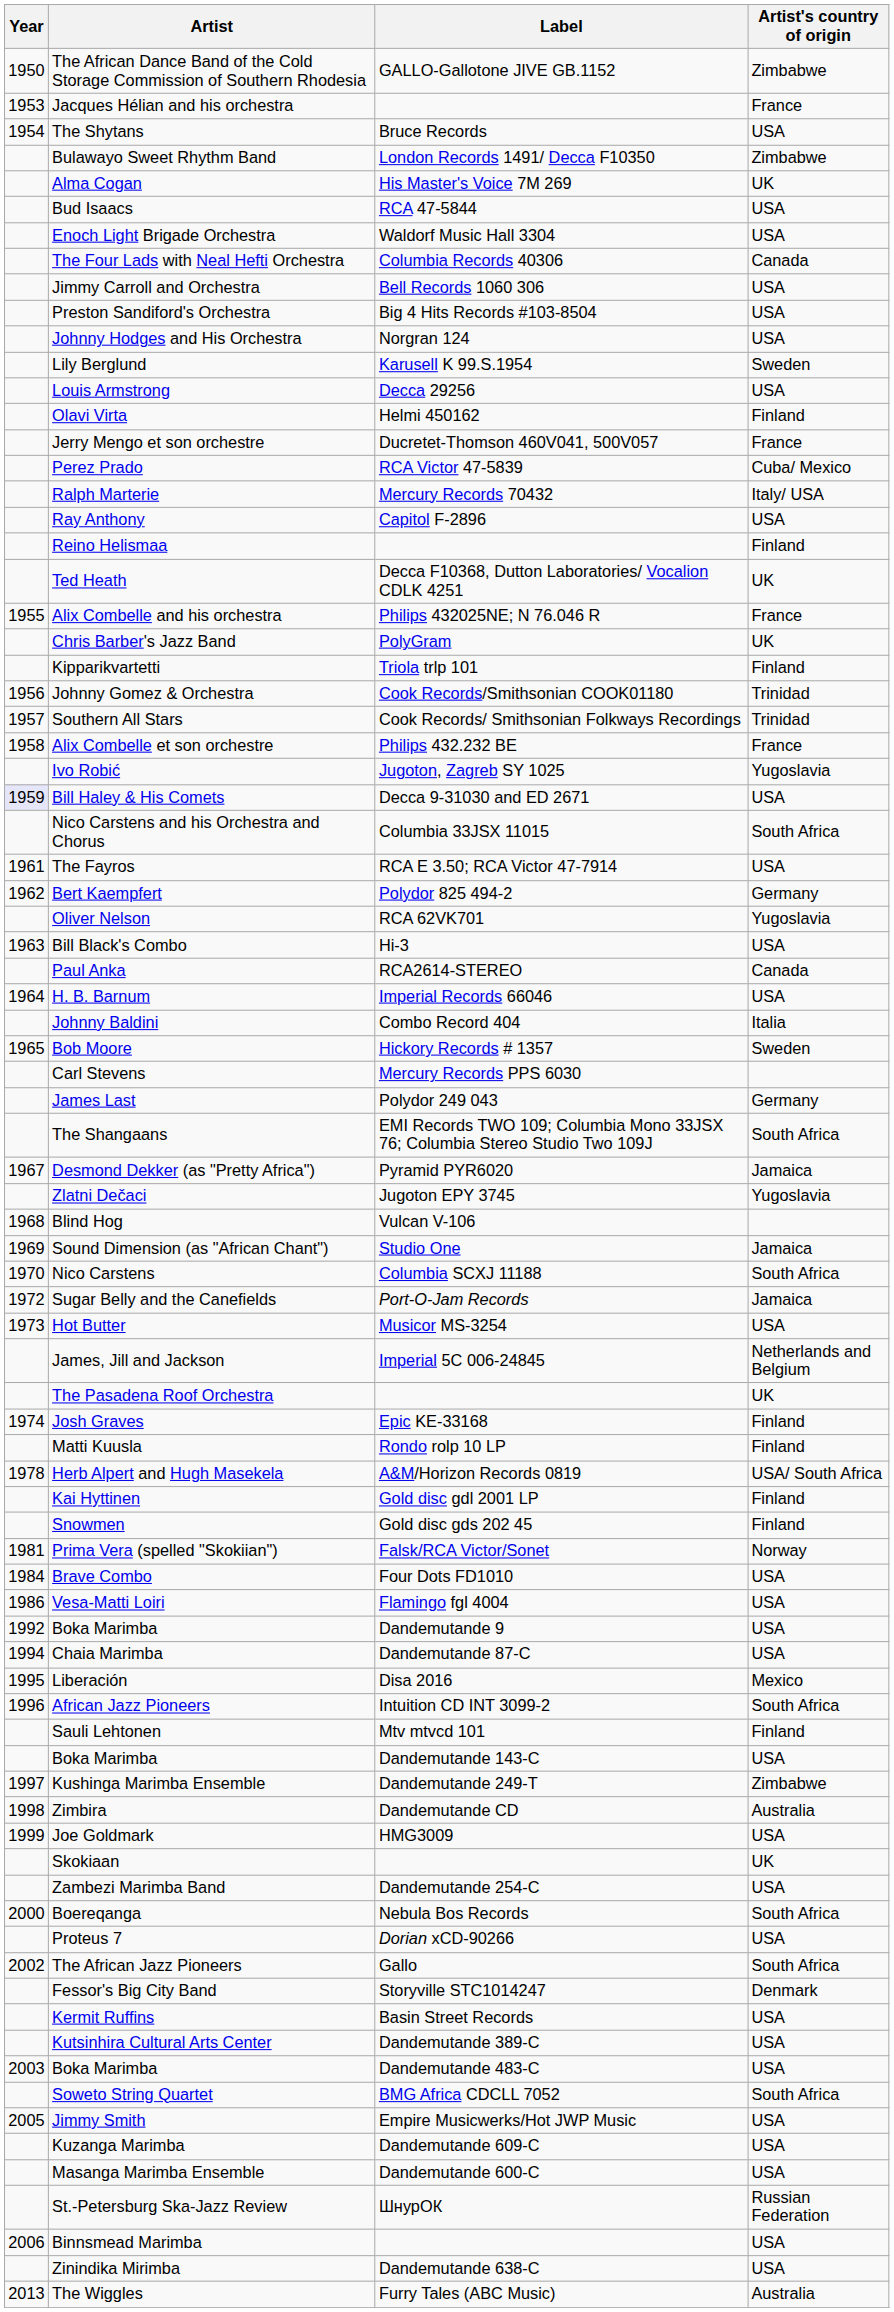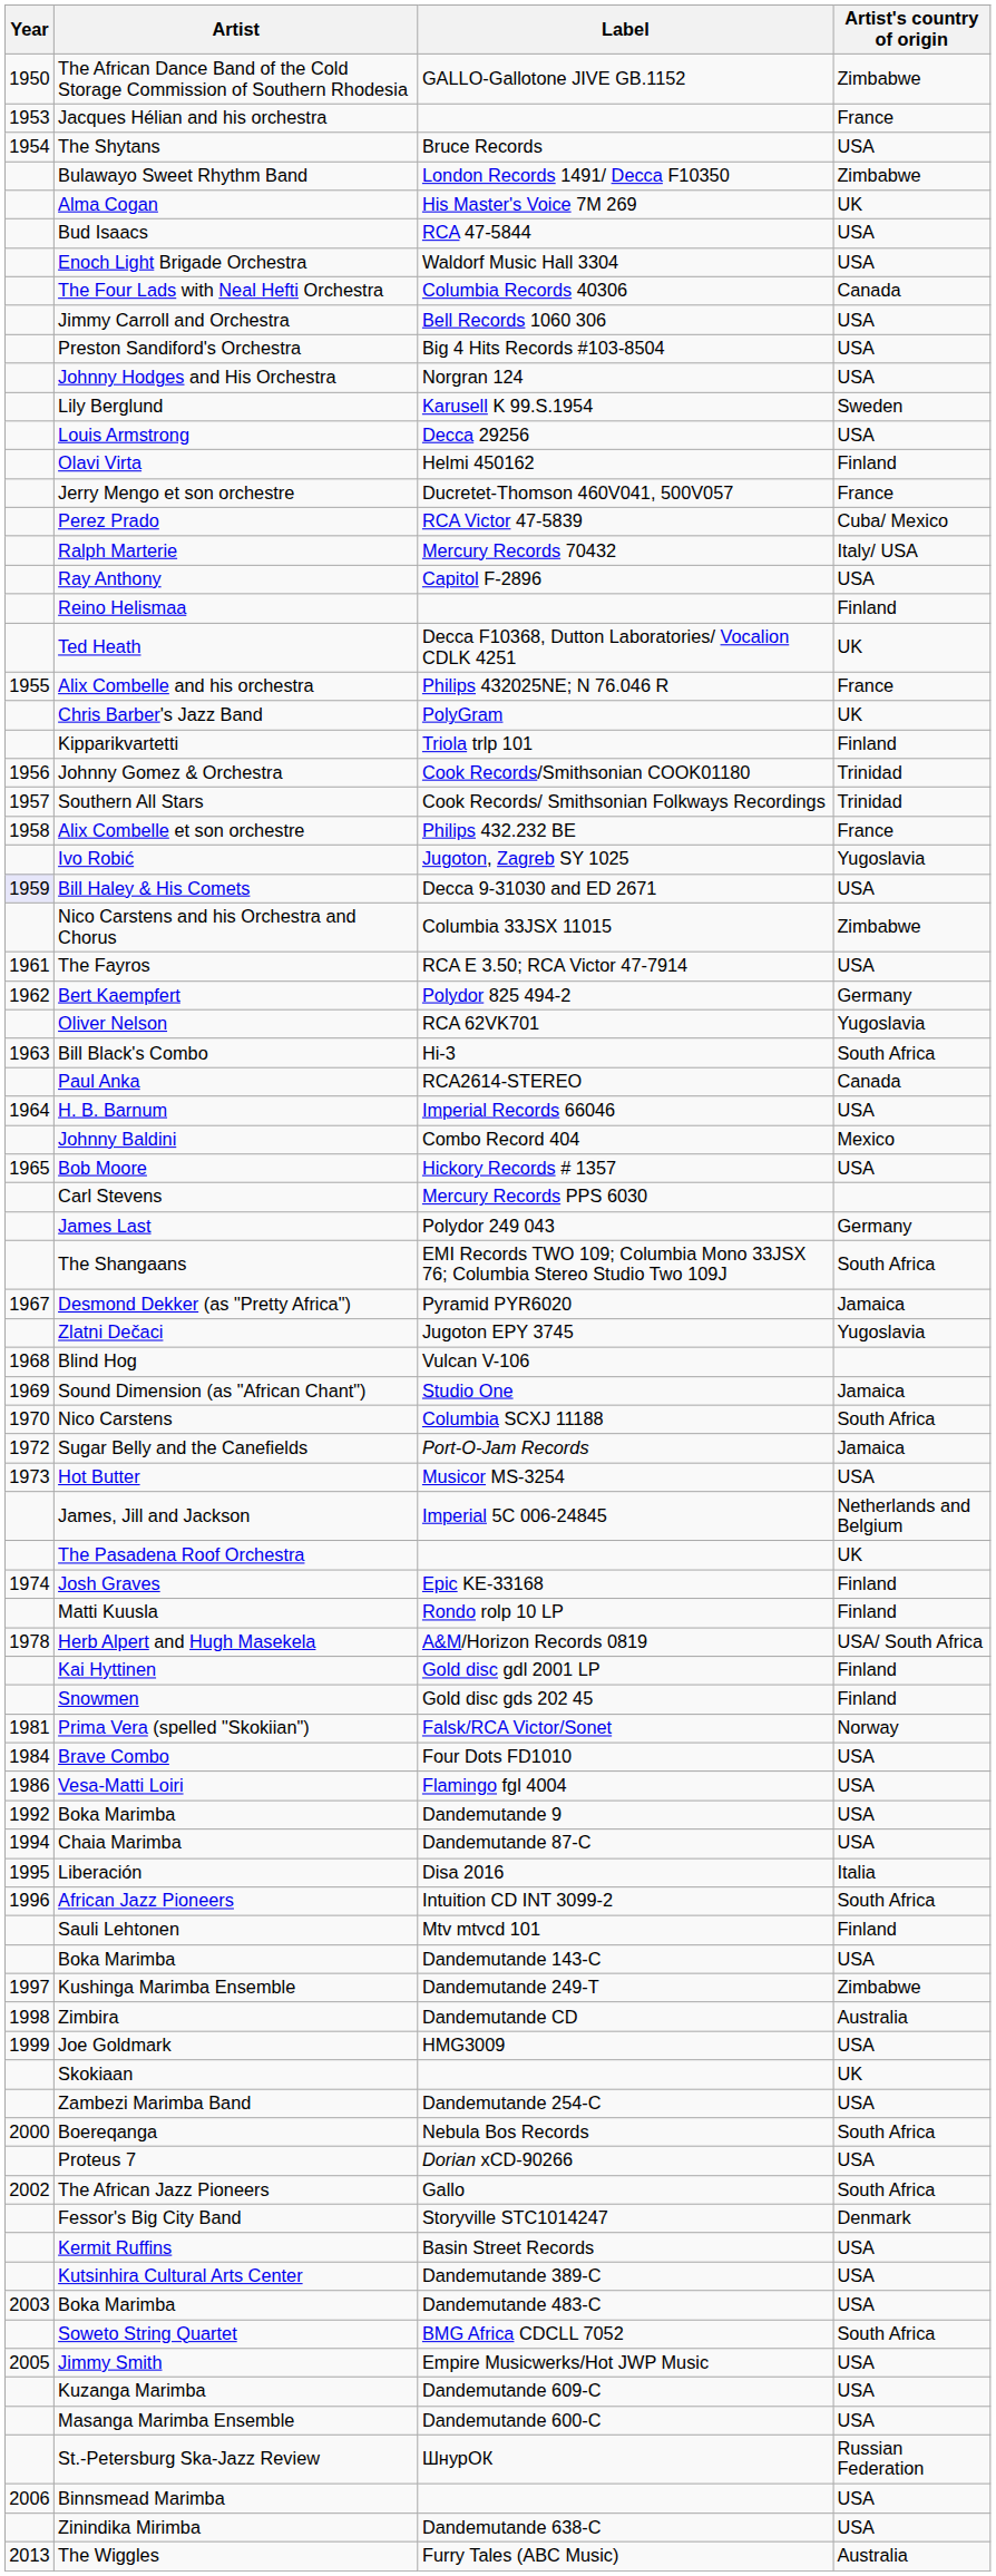 <table class="wikitable">
 <tr>
 <th>Year</th>
 <th>Artist</th>
 <th>Label</th>
 <th>Artist's country of origin</th>
 </tr>
 <tr>
 <td>1950</td>
 <td>The African Dance Band of the Cold Storage Commission of Southern Rhodesia</td>
 <td>GALLO-Gallotone JIVE GB.1152</td>
 <td>Zimbabwe</td>
 </tr>
 <tr>
 <td>1953</td>
 <td>Jacques Hélian and his orchestra</td>
 <td></td>
 <td>France</td>
 </tr>
 <tr>
 <td>1954</td>
 <td>The Shytans</td>
 <td>Bruce Records</td>
 <td>USA</td>
 </tr>
 <tr>
 <td></td>
 <td>Bulawayo Sweet Rhythm Band</td>
 <td><a href='#'>London Records</a> 1491/ <a href='#'>Decca</a> F10350</td>
 <td>Zimbabwe</td>
 </tr>
 <tr>
 <td></td>
 <td><a href='#'>Alma Cogan</a></td>
 <td><a href='#'>His Master's Voice</a> 7M 269</td>
 <td>UK</td>
 </tr>
 <tr>
 <td></td>
 <td>Bud Isaacs</td>
 <td><a href='#'>RCA</a> 47-5844</td>
 <td>USA</td>
 </tr>
 <tr>
 <td></td>
 <td><a href='#'>Enoch Light</a> Brigade Orchestra</td>
 <td>Waldorf Music Hall 3304</td>
 <td>USA</td>
 </tr>
 <tr>
 <td></td>
 <td><a href='#'>The Four Lads</a> with <a href='#'>Neal Hefti</a> Orchestra</td>
 <td><a href='#'>Columbia Records</a> 40306</td>
 <td>Canada</td>
 </tr>
 <tr>
 <td></td>
 <td>Jimmy Carroll and Orchestra</td>
 <td><a href='#'>Bell Records</a> 1060 306</td>
 <td>USA</td>
 </tr>
 <tr>
 <td></td>
 <td>Preston Sandiford's Orchestra</td>
 <td>Big 4 Hits Records #103-8504</td>
 <td>USA</td>
 </tr>
 <tr>
 <td></td>
 <td><a href='#'>Johnny Hodges</a> and His Orchestra</td>
 <td>Norgran 124</td>
 <td>USA</td>
 </tr>
 <tr>
 <td></td>
 <td>Lily Berglund</td>
 <td><a href='#'>Karusell</a> K 99.S.1954</td>
 <td>Sweden</td>
 </tr>
 <tr>
 <td></td>
 <td><a href='#'>Louis Armstrong</a></td>
 <td><a href='#'>Decca</a> 29256</td>
 <td>USA</td>
 </tr>
 <tr>
 <td></td>
 <td><a href='#'>Olavi Virta</a></td>
 <td>Helmi 450162</td>
 <td>Finland</td>
 </tr>
 <tr>
 <td></td>
 <td>Jerry Mengo et son orchestre</td>
 <td>Ducretet-Thomson 460V041, 500V057</td>
 <td>France</td>
 </tr>
 <tr>
 <td></td>
 <td><a href='#'>Perez Prado</a></td>
 <td><a href='#'>RCA Victor</a> 47-5839</td>
 <td>Cuba/ Mexico</td>
 </tr>
 <tr>
 <td></td>
 <td><a href='#'>Ralph Marterie</a></td>
 <td><a href='#'>Mercury Records</a> 70432</td>
 <td>Italy/ USA</td>
 </tr>
 <tr>
 <td></td>
 <td><a href='#'>Ray Anthony</a></td>
 <td><a href='#'>Capitol</a> F-2896</td>
 <td>USA</td>
 </tr>
 <tr>
 <td></td>
 <td><a href='#'>Reino Helismaa</a></td>
 <td></td>
 <td>Finland</td>
 </tr>
 <tr>
 <td></td>
 <td><a href='#'>Ted Heath</a></td>
 <td>Decca F10368, Dutton Laboratories/ <a href='#'>Vocalion</a> CDLK 4251</td>
 <td>UK</td>
 </tr>
 <tr>
 <td>1955</td>
 <td><a href='#'>Alix Combelle</a> and his orchestra</td>
 <td><a href='#'>Philips</a> 432025NE; N 76.046 R</td>
 <td>France</td>
 </tr>
 <tr>
 <td></td>
 <td><a href='#'>Chris Barber</a>'s Jazz Band</td>
 <td><a href='#'>PolyGram</a></td>
 <td>UK</td>
 </tr>
 <tr>
 <td></td>
 <td>Kipparikvartetti</td>
 <td><a href='#'>Triola</a> trlp 101</td>
 <td>Finland</td>
 </tr>
 <tr>
 <td>1956</td>
 <td>Johnny Gomez & Orchestra</td>
 <td><a href='#'>Cook Records</a>/Smithsonian COOK01180</td>
 <td>Trinidad</td>
 </tr>
 <tr>
 <td>1957</td>
 <td>Southern All Stars</td>
 <td>Cook Records/ Smithsonian Folkways Recordings <br></td>
 <td>Trinidad</td>
 </tr>
 <tr>
 <td>1958</td>
 <td><a href='#'>Alix Combelle</a> et son orchestre</td>
 <td><a href='#'>Philips</a> 432.232 BE</td>
 <td>France</td>
 </tr>
 <tr>
 <td></td>
 <td><a href='#'>Ivo Robić</a></td>
 <td><a href='#'>Jugoton</a>, <a href='#'>Zagreb</a> SY 1025</td>
 <td>Yugoslavia</td>
 </tr>
 <tr>
 <td style="background: lavender;">1959</td>
 <td><a href='#'>Bill Haley & His Comets</a></td>
 <td>Decca 9-31030 and ED 2671</td>
 <td>USA</td>
 </tr>
 <tr>
 <td></td>
 <td>Nico Carstens and his Orchestra and Chorus</td>
 <td>Columbia 33JSX 11015</td>
-<td>South Africa</td>
+<td>Zimbabwe</td>
 </tr>
 <tr>
 <td>1961</td>
 <td>The Fayros</td>
 <td>RCA E 3.50; RCA Victor 47-7914</td>
 <td>USA</td>
 </tr>
 <tr>
 <td>1962</td>
 <td><a href='#'>Bert Kaempfert</a></td>
 <td><a href='#'>Polydor</a> 825 494-2</td>
 <td>Germany</td>
 </tr>
 <tr>
 <td></td>
 <td><a href='#'>Oliver Nelson</a></td>
 <td>RCA 62VK701</td>
 <td>Yugoslavia</td>
 </tr>
 <tr>
 <td>1963</td>
 <td>Bill Black's Combo</td>
 <td>Hi-3</td>
-<td>USA</td>
+<td>South Africa</td>
 </tr>
 <tr>
 <td></td>
 <td><a href='#'>Paul Anka</a></td>
 <td>RCA2614-STEREO</td>
 <td>Canada</td>
 </tr>
 <tr>
 <td>1964</td>
 <td><a href='#'>H. B. Barnum</a></td>
 <td><a href='#'>Imperial Records</a> 66046</td>
 <td>USA</td>
 </tr>
 <tr>
 <td></td>
 <td><a href='#'>Johnny Baldini</a></td>
 <td>Combo Record 404</td>
-<td>Italia</td>
+<td>Mexico</td>
 </tr>
 <tr>
 <td>1965</td>
 <td><a href='#'>Bob Moore</a></td>
 <td><a href='#'>Hickory Records</a> # 1357</td>
-<td>Sweden</td>
+<td>USA</td>
 </tr>
 <tr>
 <td></td>
 <td>Carl Stevens</td>
 <td><a href='#'>Mercury Records</a> PPS 6030</td>
 <td></td>
 </tr>
 <tr>
 <td></td>
 <td><a href='#'>James Last</a></td>
 <td>Polydor 249 043</td>
 <td>Germany</td>
 </tr>
 <tr>
 <td></td>
 <td>The Shangaans</td>
 <td>EMI Records TWO 109; Columbia Mono 33JSX 76; Columbia Stereo Studio Two 109J</td>
 <td>South Africa</td>
 </tr>
 <tr>
 <td>1967</td>
 <td><a href='#'>Desmond Dekker</a> (as "Pretty Africa")</td>
 <td>Pyramid PYR6020</td>
 <td>Jamaica</td>
 </tr>
 <tr>
 <td></td>
 <td><a href='#'>Zlatni Dečaci</a></td>
 <td>Jugoton EPY 3745</td>
 <td>Yugoslavia</td>
 </tr>
 <tr>
 <td>1968</td>
 <td>Blind Hog</td>
 <td>Vulcan V-106</td>
 <td></td>
 </tr>
 <tr>
 <td>1969</td>
 <td>Sound Dimension (as "African Chant")</td>
 <td><a href='#'>Studio One</a></td>
 <td>Jamaica</td>
 </tr>
 <tr>
 <td>1970</td>
 <td>Nico Carstens</td>
 <td><a href='#'>Columbia</a> SCXJ 11188</td>
 <td>South Africa</td>
 </tr>
 <tr>
 <td>1972</td>
 <td>Sugar Belly and the Canefields</td>
 <td><em>Port-O-Jam Records</em></td>
 <td>Jamaica</td>
 </tr>
 <tr>
 <td>1973</td>
 <td><a href='#'>Hot Butter</a></td>
 <td><a href='#'>Musicor</a> MS-3254</td>
 <td>USA</td>
 </tr>
 <tr>
 <td></td>
 <td>James, Jill and Jackson</td>
 <td><a href='#'>Imperial</a> 5C 006-24845</td>
 <td>Netherlands and Belgium</td>
 </tr>
 <tr>
 <td></td>
 <td><a href='#'>The Pasadena Roof Orchestra</a></td>
 <td></td>
 <td>UK</td>
 </tr>
 <tr>
 <td>1974</td>
 <td><a href='#'>Josh Graves</a></td>
 <td><a href='#'>Epic</a> KE-33168</td>
 <td>Finland</td>
 </tr>
 <tr>
 <td></td>
 <td>Matti Kuusla</td>
 <td><a href='#'>Rondo</a> rolp 10 LP</td>
 <td>Finland</td>
 </tr>
 <tr>
 <td>1978</td>
 <td><a href='#'>Herb Alpert</a> and <a href='#'>Hugh Masekela</a></td>
 <td><a href='#'>A&M</a>/Horizon Records 0819</td>
 <td>USA/ South Africa</td>
 </tr>
 <tr>
 <td></td>
 <td><a href='#'>Kai Hyttinen</a></td>
 <td><a href='#'>Gold disc</a> gdl 2001 LP</td>
 <td>Finland</td>
 </tr>
 <tr>
 <td></td>
 <td><a href='#'>Snowmen</a></td>
 <td>Gold disc gds 202 45</td>
 <td>Finland</td>
 </tr>
 <tr>
 <td>1981</td>
 <td><a href='#'>Prima Vera</a> (spelled "Skokiian")</td>
 <td><a href='#'>Falsk/RCA Victor/Sonet</a></td>
 <td>Norway</td>
 </tr>
 <tr>
 <td>1984</td>
 <td><a href='#'>Brave Combo</a></td>
 <td>Four Dots FD1010</td>
 <td>USA</td>
 </tr>
 <tr>
 <td>1986</td>
 <td><a href='#'>Vesa-Matti Loiri</a></td>
 <td><a href='#'>Flamingo</a> fgl 4004</td>
 <td>USA</td>
 </tr>
 <tr>
 <td>1992</td>
 <td>Boka Marimba</td>
 <td>Dandemutande 9</td>
 <td>USA</td>
 </tr>
 <tr>
 <td>1994</td>
 <td>Chaia Marimba</td>
 <td>Dandemutande 87-C</td>
 <td>USA</td>
 </tr>
 <tr>
 <td>1995</td>
 <td>Liberación</td>
 <td>Disa 2016</td>
-<td>Mexico</td>
+<td>Italia</td>
 </tr>
 <tr>
 <td>1996</td>
 <td><a href='#'>African Jazz Pioneers</a></td>
 <td>Intuition CD INT 3099-2</td>
 <td>South Africa</td>
 </tr>
 <tr>
 <td></td>
 <td>Sauli Lehtonen</td>
 <td>Mtv mtvcd 101</td>
 <td>Finland</td>
 </tr>
 <tr>
 <td></td>
 <td>Boka Marimba</td>
 <td>Dandemutande 143-C</td>
 <td>USA</td>
 </tr>
 <tr>
 <td>1997</td>
 <td>Kushinga Marimba Ensemble</td>
 <td>Dandemutande 249-T</td>
 <td>Zimbabwe</td>
 </tr>
 <tr>
 <td>1998</td>
 <td>Zimbira</td>
 <td>Dandemutande CD</td>
 <td>Australia</td>
 </tr>
 <tr>
 <td>1999</td>
 <td>Joe Goldmark</td>
 <td>HMG3009</td>
 <td>USA</td>
 </tr>
 <tr>
 <td></td>
 <td>Skokiaan</td>
 <td></td>
 <td>UK</td>
 </tr>
 <tr>
 <td></td>
 <td>Zambezi Marimba Band</td>
 <td>Dandemutande 254-C</td>
 <td>USA</td>
 </tr>
 <tr>
 <td>2000</td>
 <td>Boereqanga</td>
 <td>Nebula Bos Records</td>
 <td>South Africa</td>
 </tr>
 <tr>
 <td></td>
 <td>Proteus 7</td>
 <td><em>Dorian</em> xCD-90266</td>
 <td>USA</td>
 </tr>
 <tr>
 <td>2002</td>
 <td>The African Jazz Pioneers</td>
 <td>Gallo</td>
 <td>South Africa</td>
 </tr>
 <tr>
 <td></td>
 <td>Fessor's Big City Band</td>
 <td>Storyville STC1014247</td>
 <td>Denmark</td>
 </tr>
 <tr>
 <td></td>
 <td><a href='#'>Kermit Ruffins</a></td>
 <td>Basin Street Records</td>
 <td>USA</td>
 </tr>
 <tr>
 <td></td>
 <td><a href='#'>Kutsinhira Cultural Arts Center</a></td>
 <td>Dandemutande 389-C</td>
 <td>USA</td>
 </tr>
 <tr>
 <td>2003</td>
 <td>Boka Marimba</td>
 <td>Dandemutande 483-C</td>
 <td>USA</td>
 </tr>
 <tr>
 <td></td>
 <td><a href='#'>Soweto String Quartet</a></td>
 <td><a href='#'>BMG Africa</a> CDCLL 7052</td>
 <td>South Africa</td>
 </tr>
 <tr>
 <td>2005</td>
 <td><a href='#'>Jimmy Smith</a></td>
 <td>Empire Musicwerks/Hot JWP Music</td>
 <td>USA</td>
 </tr>
 <tr>
 <td></td>
 <td>Kuzanga Marimba</td>
 <td>Dandemutande 609-C</td>
 <td>USA</td>
 </tr>
 <tr>
 <td></td>
 <td>Masanga Marimba Ensemble</td>
 <td>Dandemutande 600-C</td>
 <td>USA</td>
 </tr>
 <tr>
 <td></td>
 <td>St.-Petersburg Ska-Jazz Review</td>
 <td>ШнурОК</td>
 <td>Russian Federation</td>
 </tr>
 <tr>
 <td>2006</td>
 <td>Binnsmead Marimba</td>
 <td></td>
 <td>USA</td>
 </tr>
 <tr>
 <td></td>
 <td>Zinindika Mirimba</td>
 <td>Dandemutande 638-C</td>
 <td>USA</td>
 </tr>
 <tr>
 <td>2013</td>
 <td>The Wiggles</td>
 <td>Furry Tales (ABC Music)</td>
 <td>Australia</td>
 </tr>
 </table>
